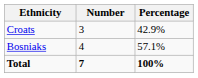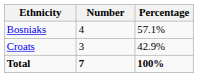 <table class="wikitable">
 <tr>
 <th width="100px">Ethnicity</th>
 <th width="80px">Number</th>
 <th width="80px">Percentage</th>
 </tr>
 <tr>
+<td><a href='#'>Bosniaks</a></td>
+<td>4</td>
+<td>57.1%</td>
+</tr>
+<tr>
 <td><a href='#'>Croats</a></td>
 <td>3</td>
 <td>42.9%</td>
-</tr>
-<tr>
-<td><a href='#'>Bosniaks</a></td>
-<td>4</td>
-<td>57.1%</td>
 </tr>
 <tr>
 <td><strong>Total</strong></td>
 <td><strong>7</strong></td>
 <td><strong>100%</strong></td>
 </tr>
 </table>
